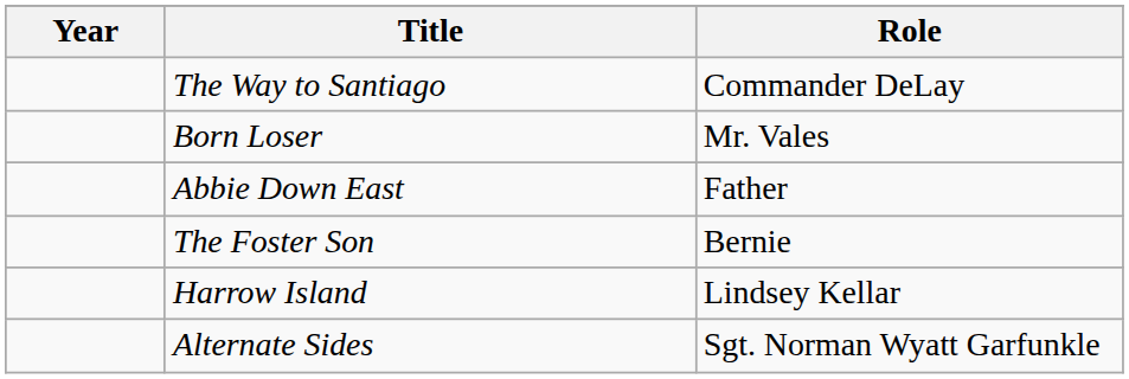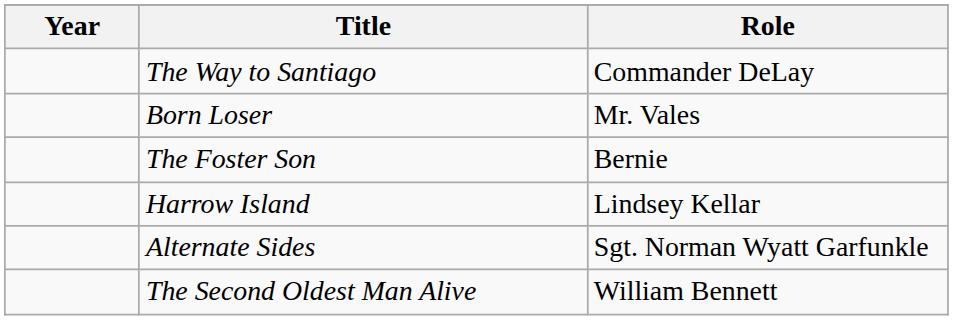 <table class="wikitable sortable">
 <tr>
 </tr>
 <tr>
 <th width="70">Year</th>
 <th width="250">Title</th>
 <th width="200">Role</th>
 </tr>
 <tr>
 <td></td>
 <td><em>The Way to Santiago</em></td>
 <td>Commander DeLay</td>
 </tr>
 <tr>
 <td></td>
 <td><em>Born Loser</em></td>
 <td>Mr. Vales</td>
 </tr>
 <tr>
 <td></td>
-<td><em>Abbie Down East</em></td>
-<td>Father</td>
-</tr>
-<tr>
-<td></td>
 <td><em>The Foster Son</em></td>
 <td>Bernie</td>
 </tr>
 <tr>
 <td></td>
 <td><em>Harrow Island</em></td>
 <td>Lindsey Kellar</td>
 </tr>
 <tr>
 <td></td>
 <td><em>Alternate Sides</em></td>
 <td>Sgt. Norman Wyatt Garfunkle</td>
 </tr>
+<tr>
+<td></td>
+<td><em>The Second Oldest Man Alive</em></td>
+<td>William Bennett</td>
+</tr>
 </table>
